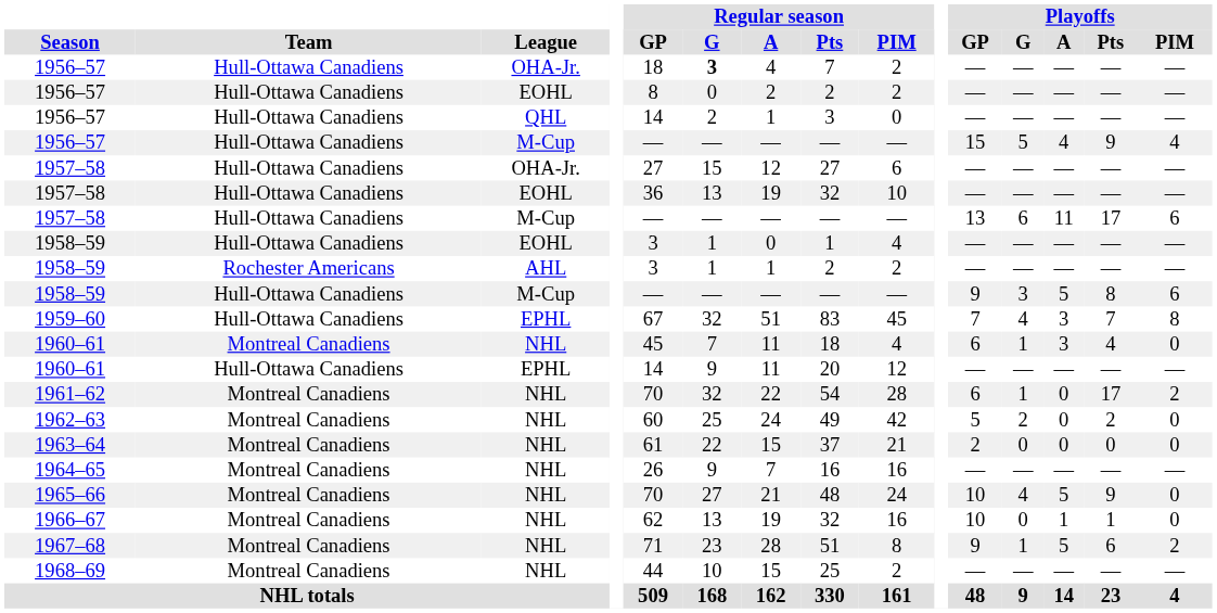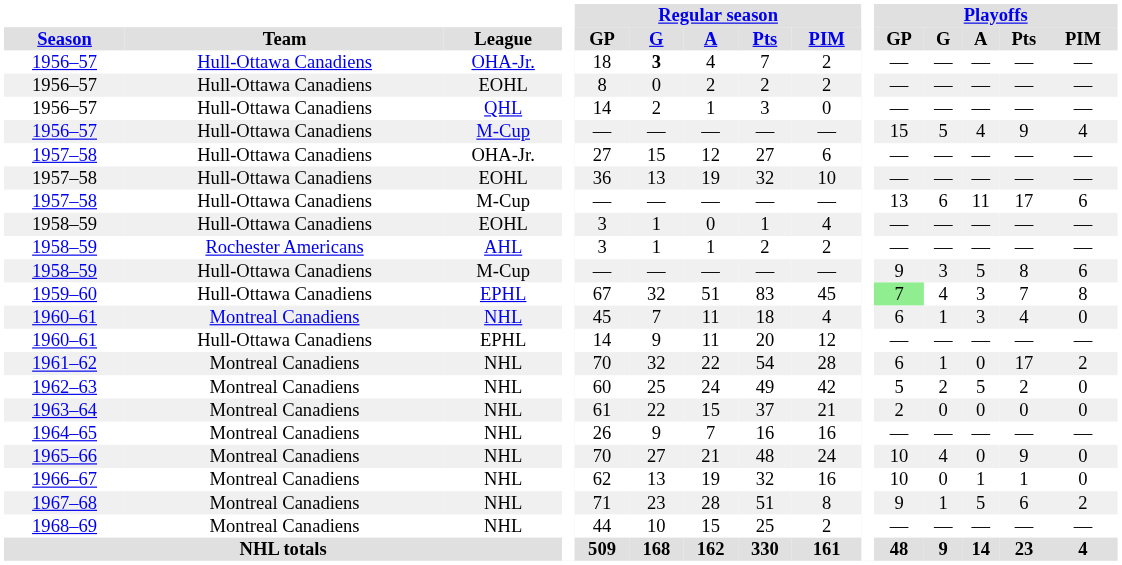 <table border="0" cellpadding="1" cellspacing="0" style="text-align:center; width:60em">
 <tr bgcolor="#e0e0e0">
 <th colspan="3" bgcolor="#ffffff"> </th>
 <th rowspan="99" bgcolor="#ffffff"> </th>
 <th colspan="5"><a href='#'>Regular season</a></th>
 <th rowspan="99" bgcolor="#ffffff"> </th>
 <th colspan="5"><a href='#'>Playoffs</a></th>
 </tr>
 <tr bgcolor="#e0e0e0">
 <th><a href='#'>Season</a></th>
 <th>Team</th>
 <th>League</th>
 <th>GP</th>
 <th><a href='#'>G</a></th>
 <th><a href='#'>A</a></th>
 <th><a href='#'>Pts</a></th>
 <th><a href='#'>PIM</a></th>
 <th>GP</th>
 <th>G</th>
 <th>A</th>
 <th>Pts</th>
 <th>PIM</th>
 </tr>
 <tr>
 <td><a href='#'>1956–57</a></td>
 <td><a href='#'>Hull-Ottawa Canadiens</a></td>
 <td><a href='#'>OHA-Jr.</a></td>
 <td>18</td>
 <td><strong>3</strong></td>
 <td>4</td>
 <td>7</td>
 <td>2</td>
 <td>—</td>
 <td>—</td>
 <td>—</td>
 <td>—</td>
 <td>—</td>
 </tr>
 <tr bgcolor="#f0f0f0">
 <td>1956–57</td>
 <td>Hull-Ottawa Canadiens</td>
 <td>EOHL</td>
 <td>8</td>
 <td>0</td>
 <td>2</td>
 <td>2</td>
 <td>2</td>
 <td>—</td>
 <td>—</td>
 <td>—</td>
 <td>—</td>
 <td>—</td>
 </tr>
 <tr>
 <td>1956–57</td>
 <td>Hull-Ottawa Canadiens</td>
 <td><a href='#'>QHL</a></td>
 <td>14</td>
 <td>2</td>
 <td>1</td>
 <td>3</td>
 <td>0</td>
 <td>—</td>
 <td>—</td>
 <td>—</td>
 <td>—</td>
 <td>—</td>
 </tr>
 <tr bgcolor="#f0f0f0">
 <td><a href='#'>1956–57</a></td>
 <td>Hull-Ottawa Canadiens</td>
 <td><a href='#'>M-Cup</a></td>
 <td>—</td>
 <td>—</td>
 <td>—</td>
 <td>—</td>
 <td>—</td>
 <td>15</td>
 <td>5</td>
 <td>4</td>
 <td>9</td>
 <td>4</td>
 </tr>
 <tr>
 <td><a href='#'>1957–58</a></td>
 <td>Hull-Ottawa Canadiens</td>
 <td>OHA-Jr.</td>
 <td>27</td>
 <td>15</td>
 <td>12</td>
 <td>27</td>
 <td>6</td>
 <td>—</td>
 <td>—</td>
 <td>—</td>
 <td>—</td>
 <td>—</td>
 </tr>
 <tr bgcolor="#f0f0f0">
 <td>1957–58</td>
 <td>Hull-Ottawa Canadiens</td>
 <td>EOHL</td>
 <td>36</td>
 <td>13</td>
 <td>19</td>
 <td>32</td>
 <td>10</td>
 <td>—</td>
 <td>—</td>
 <td>—</td>
 <td>—</td>
 <td>—</td>
 </tr>
 <tr>
 <td><a href='#'>1957–58</a></td>
 <td>Hull-Ottawa Canadiens</td>
 <td>M-Cup</td>
 <td>—</td>
 <td>—</td>
 <td>—</td>
 <td>—</td>
 <td>—</td>
 <td>13</td>
 <td>6</td>
 <td>11</td>
 <td>17</td>
 <td>6</td>
 </tr>
 <tr bgcolor="#f0f0f0">
 <td>1958–59</td>
 <td>Hull-Ottawa Canadiens</td>
 <td>EOHL</td>
 <td>3</td>
 <td>1</td>
 <td>0</td>
 <td>1</td>
 <td>4</td>
 <td>—</td>
 <td>—</td>
 <td>—</td>
 <td>—</td>
 <td>—</td>
 </tr>
 <tr>
 <td><a href='#'>1958–59</a></td>
 <td><a href='#'>Rochester Americans</a></td>
 <td><a href='#'>AHL</a></td>
 <td>3</td>
 <td>1</td>
 <td>1</td>
 <td>2</td>
 <td>2</td>
 <td>—</td>
 <td>—</td>
 <td>—</td>
 <td>—</td>
 <td>—</td>
 </tr>
 <tr bgcolor="#f0f0f0">
 <td><a href='#'>1958–59</a></td>
 <td>Hull-Ottawa Canadiens</td>
 <td>M-Cup</td>
 <td>—</td>
 <td>—</td>
 <td>—</td>
 <td>—</td>
 <td>—</td>
 <td>9</td>
 <td>3</td>
 <td>5</td>
 <td>8</td>
 <td>6</td>
 </tr>
 <tr>
 <td><a href='#'>1959–60</a></td>
 <td>Hull-Ottawa Canadiens</td>
 <td><a href='#'>EPHL</a></td>
 <td>67</td>
 <td>32</td>
 <td>51</td>
 <td>83</td>
 <td>45</td>
-<td>7</td>
+<td style="background: lightgreen;">7</td>
 <td>4</td>
 <td>3</td>
 <td>7</td>
 <td>8</td>
 </tr>
 <tr bgcolor="#f0f0f0">
 <td><a href='#'>1960–61</a></td>
 <td><a href='#'>Montreal Canadiens</a></td>
 <td><a href='#'>NHL</a></td>
 <td>45</td>
 <td>7</td>
 <td>11</td>
 <td>18</td>
 <td>4</td>
 <td>6</td>
 <td>1</td>
 <td>3</td>
 <td>4</td>
 <td>0</td>
 </tr>
 <tr>
 <td><a href='#'>1960–61</a></td>
 <td>Hull-Ottawa Canadiens</td>
 <td>EPHL</td>
 <td>14</td>
 <td>9</td>
 <td>11</td>
 <td>20</td>
 <td>12</td>
 <td>—</td>
 <td>—</td>
 <td>—</td>
 <td>—</td>
 <td>—</td>
 </tr>
 <tr bgcolor="#f0f0f0">
 <td><a href='#'>1961–62</a></td>
 <td>Montreal Canadiens</td>
 <td>NHL</td>
 <td>70</td>
 <td>32</td>
 <td>22</td>
 <td>54</td>
 <td>28</td>
 <td>6</td>
 <td>1</td>
 <td>0</td>
 <td>17</td>
 <td>2</td>
 </tr>
 <tr>
 <td><a href='#'>1962–63</a></td>
 <td>Montreal Canadiens</td>
 <td>NHL</td>
 <td>60</td>
 <td>25</td>
 <td>24</td>
 <td>49</td>
 <td>42</td>
 <td>5</td>
 <td>2</td>
-<td>0</td>
+<td>5</td>
 <td>2</td>
 <td>0</td>
 </tr>
 <tr bgcolor="#f0f0f0">
 <td><a href='#'>1963–64</a></td>
 <td>Montreal Canadiens</td>
 <td>NHL</td>
 <td>61</td>
 <td>22</td>
 <td>15</td>
 <td>37</td>
 <td>21</td>
 <td>2</td>
 <td>0</td>
 <td>0</td>
 <td>0</td>
 <td>0</td>
 </tr>
 <tr>
 <td><a href='#'>1964–65</a></td>
 <td>Montreal Canadiens</td>
 <td>NHL</td>
 <td>26</td>
 <td>9</td>
 <td>7</td>
 <td>16</td>
 <td>16</td>
 <td>—</td>
 <td>—</td>
 <td>—</td>
 <td>—</td>
 <td>—</td>
 </tr>
 <tr bgcolor="#f0f0f0">
 <td><a href='#'>1965–66</a></td>
 <td>Montreal Canadiens</td>
 <td>NHL</td>
 <td>70</td>
 <td>27</td>
 <td>21</td>
 <td>48</td>
 <td>24</td>
 <td>10</td>
 <td>4</td>
-<td>5</td>
+<td>0</td>
 <td>9</td>
 <td>0</td>
 </tr>
 <tr>
 <td><a href='#'>1966–67</a></td>
 <td>Montreal Canadiens</td>
 <td>NHL</td>
 <td>62</td>
 <td>13</td>
 <td>19</td>
 <td>32</td>
 <td>16</td>
 <td>10</td>
 <td>0</td>
 <td>1</td>
 <td>1</td>
 <td>0</td>
 </tr>
 <tr bgcolor="#f0f0f0">
 <td><a href='#'>1967–68</a></td>
 <td>Montreal Canadiens</td>
 <td>NHL</td>
 <td>71</td>
 <td>23</td>
 <td>28</td>
 <td>51</td>
 <td>8</td>
 <td>9</td>
 <td>1</td>
 <td>5</td>
 <td>6</td>
 <td>2</td>
 </tr>
 <tr>
 <td><a href='#'>1968–69</a></td>
 <td>Montreal Canadiens</td>
 <td>NHL</td>
 <td>44</td>
 <td>10</td>
 <td>15</td>
 <td>25</td>
 <td>2</td>
 <td>—</td>
 <td>—</td>
 <td>—</td>
 <td>—</td>
 <td>—</td>
 </tr>
 <tr bgcolor="#e0e0e0">
 <th colspan="3">NHL totals</th>
 <th>509</th>
 <th>168</th>
 <th>162</th>
 <th>330</th>
 <th>161</th>
 <th>48</th>
 <th>9</th>
 <th>14</th>
 <th>23</th>
 <th>4</th>
 </tr>
 </table>
